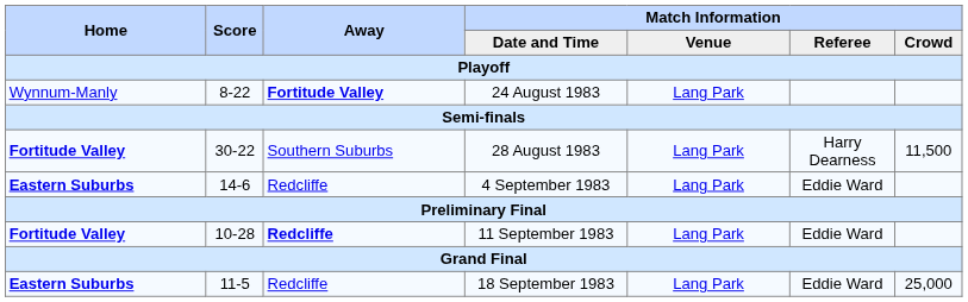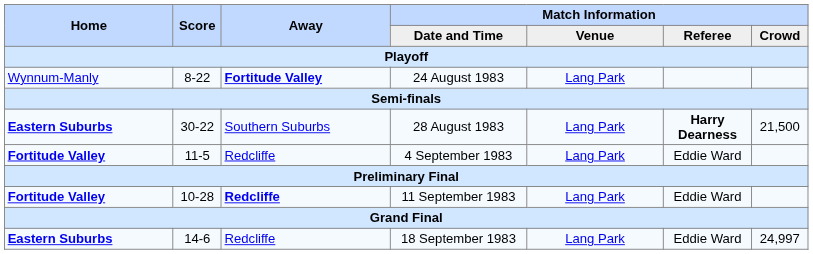 <table border=1 style="border-collapse:collapse; font-size:90%; text-align:center;" cellpadding=3 cellspacing=0 width=100%>
 <tr bgcolor=#C1D8FF>
 <th rowspan=2 width=21%>Home</th>
 <th rowspan=2 width=6%>Score</th>
 <th rowspan=2 width=21%>Away</th>
 <th colspan=6>Match Information</th>
 </tr>
 <tr bgcolor=#EFEFEF>
 <th width=17%>Date and Time</th>
 <th width=17%>Venue</th>
 <th width=11%>Referee</th>
 <th width=7%>Crowd</th>
 </tr>
 <tr bgcolor="#D0E7FF">
 <td colspan=7><strong>Playoff</strong></td>
 </tr>
 <tr bgcolor=#F5FAFF>
 <td align=left> <a href='#'>Wynnum-Manly</a></td>
 <td>8-22</td>
 <td align=left> <strong><a href='#'>Fortitude Valley</a></strong></td>
 <td>24 August 1983</td>
 <td><a href='#'>Lang Park</a></td>
 <td></td>
 <td></td>
 </tr>
 <tr bgcolor="#D0E7FF">
 <td colspan=7><strong>Semi-finals</strong></td>
 </tr>
 <tr bgcolor=#F5FAFF>
-<td align=left> <strong><a href='#'>Fortitude Valley</a></strong></td>
+<td align=left> <strong><a href='#'>Eastern Suburbs</a></strong></td>
 <td>30-22</td>
 <td align=left> <a href='#'>Southern Suburbs</a></td>
 <td>28 August 1983</td>
 <td><a href='#'>Lang Park</a></td>
-<td>Harry Dearness</td>
-<td>11,500</td>
+<td><strong>Harry Dearness</strong></td>
+<td>21,500</td>
 </tr>
 <tr bgcolor=#F5FAFF>
-<td align=left> <strong><a href='#'>Eastern Suburbs</a></strong></td>
-<td>14-6</td>
+<td align=left> <strong><a href='#'>Fortitude Valley</a></strong></td>
+<td>11-5</td>
 <td align=left> <a href='#'>Redcliffe</a></td>
 <td>4 September 1983</td>
 <td><a href='#'>Lang Park</a></td>
 <td>Eddie Ward</td>
 <td></td>
 </tr>
 <tr bgcolor="#D0E7FF">
 <td colspan=7><strong>Preliminary Final</strong></td>
 </tr>
 <tr bgcolor=#F5FAFF>
 <td align=left><strong> <a href='#'>Fortitude Valley</a></strong></td>
 <td>10-28</td>
 <td align=left> <strong><a href='#'>Redcliffe</a></strong></td>
 <td>11 September 1983</td>
 <td><a href='#'>Lang Park</a></td>
 <td>Eddie Ward</td>
 <td></td>
 </tr>
 <tr bgcolor="#D0E7FF">
 <td colspan=7><strong>Grand Final</strong></td>
 </tr>
 <tr bgcolor=#F5FAFF>
 <td align=left> <strong><a href='#'>Eastern Suburbs</a></strong></td>
-<td>11-5</td>
+<td>14-6</td>
 <td align=left> <a href='#'>Redcliffe</a></td>
 <td>18 September 1983</td>
 <td><a href='#'>Lang Park</a></td>
 <td>Eddie Ward</td>
-<td>25,000</td>
+<td>24,997</td>
 </tr>
 </table>
